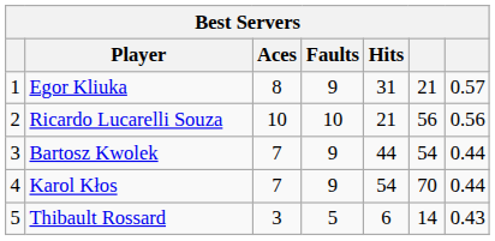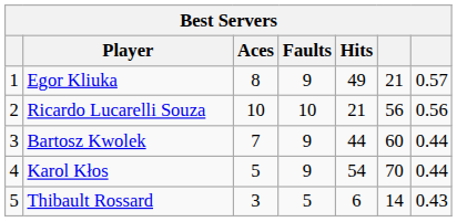 <table class="wikitable sortable" style=font-size:90%>
 <tr>
 <th colspan=7>Best Servers</th>
 </tr>
 <tr>
 <th></th>
 <th width=158>Player</th>
 <th width=20>Aces</th>
 <th width=20>Faults</th>
 <th width=20>Hits</th>
 <th width=20></th>
 <th width=20></th>
 </tr>
 <tr>
 <td>1</td>
 <td> <a href='#'>Egor Kliuka</a></td>
 <td align=center>8</td>
 <td align=center>9</td>
-<td align=center>31</td>
+<td align=center>49</td>
 <td align=center>21</td>
 <td align=center>0.57</td>
 </tr>
 <tr>
 <td>2</td>
 <td> <a href='#'>Ricardo Lucarelli Souza</a></td>
 <td align=center>10</td>
 <td align=center>10</td>
 <td align=center>21</td>
 <td align=center>56</td>
 <td align=center>0.56</td>
 </tr>
 <tr>
 <td>3</td>
 <td> <a href='#'>Bartosz Kwolek</a></td>
 <td align=center>7</td>
 <td align=center>9</td>
 <td align=center>44</td>
-<td align=center>54</td>
+<td align=center>60</td>
 <td align=center>0.44</td>
 </tr>
 <tr>
 <td>4</td>
 <td> <a href='#'>Karol Kłos</a></td>
-<td align=center>7</td>
+<td align=center>5</td>
 <td align=center>9</td>
 <td align=center>54</td>
 <td align=center>70</td>
 <td align=center>0.44</td>
 </tr>
 <tr>
 <td>5</td>
 <td> <a href='#'>Thibault Rossard</a></td>
 <td align=center>3</td>
 <td align=center>5</td>
 <td align=center>6</td>
 <td align=center>14</td>
 <td align=center>0.43</td>
 </tr>
 </table>
